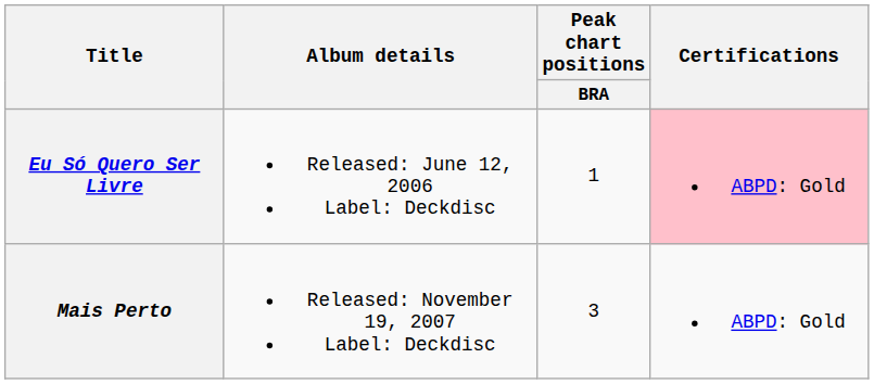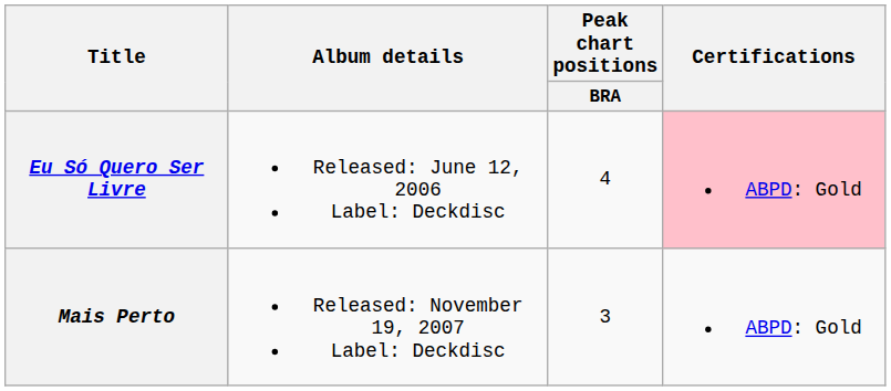 <table class="wikitable" style="text-align:center;">
 <tr>
 <th scope="col" rowspan="2" style="width:11em;">Title</th>
 <th scope="col" rowspan="2" style="width:16em;">Album details</th>
 <th scope="col" colspan="1">Peak chart positions</th>
 <th scope="col" rowspan="2" style="width:11em;">Certifications</th>
 </tr>
 <tr>
 <th scope="col" style="width:2.5em;font-size:90%;">BRA</th>
 </tr>
 <tr>
 <th scope="row"><em><a href='#'>Eu Só Quero Ser Livre</a></em></th>
 <td><br><ul><li>Released: June 12, 2006</li><li>Label: Deckdisc</li></ul></td>
-<td>1</td>
+<td>4</td>
 <td style="background: pink;"><br><ul><li><a href='#'>ABPD</a>: Gold</li></ul></td>
 </tr>
 <tr>
 <th scope="row"><em>Mais Perto</em></th>
 <td><br><ul><li>Released: November 19, 2007</li><li>Label: Deckdisc</li></ul></td>
 <td>3</td>
 <td><br><ul><li><a href='#'>ABPD</a>: Gold</li></ul></td>
 </tr>
 </table>
